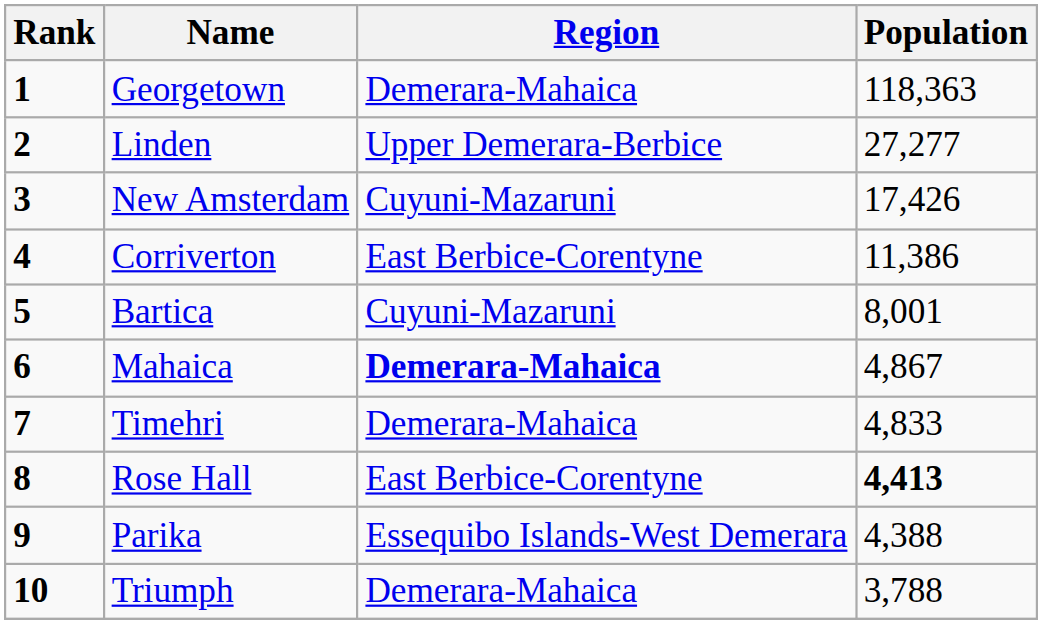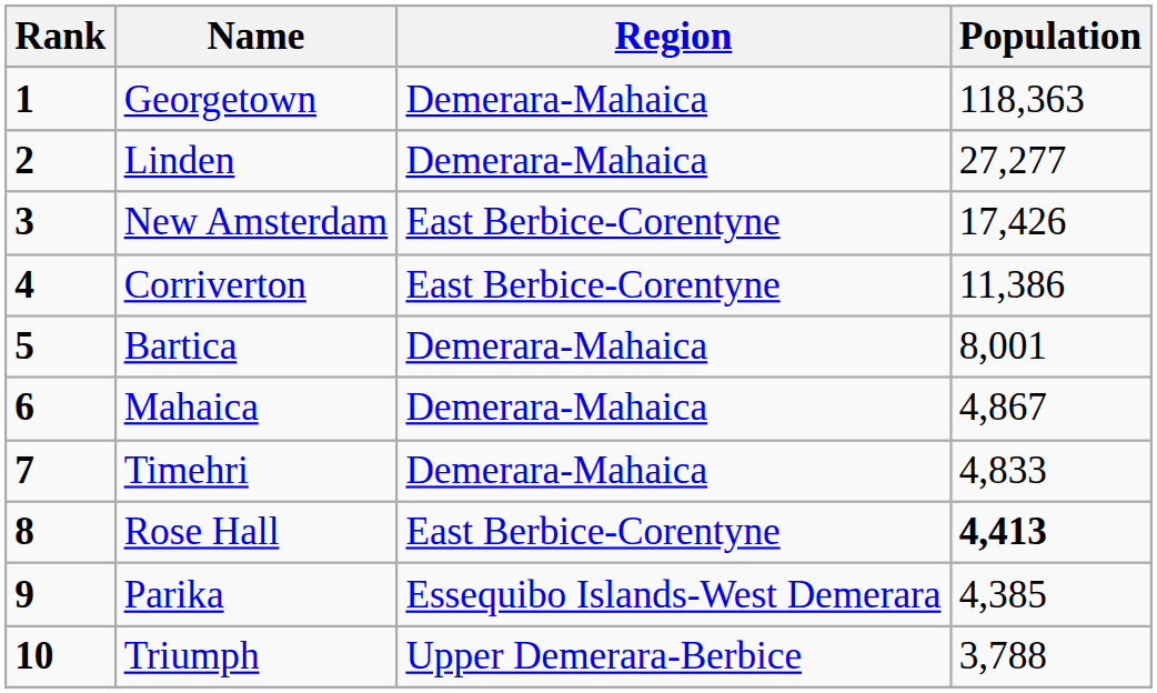 <table class="wikitable sortable">
 <tr>
 <th>Rank</th>
 <th>Name</th>
 <th><a href='#'>Region</a></th>
 <th>Population</th>
 </tr>
 <tr>
 <td><strong>1</strong></td>
 <td><a href='#'>Georgetown</a></td>
 <td><a href='#'>Demerara-Mahaica</a></td>
 <td>118,363</td>
 </tr>
 <tr>
 <td><strong>2</strong></td>
 <td><a href='#'>Linden</a></td>
-<td><a href='#'>Upper Demerara-Berbice</a></td>
+<td><a href='#'>Demerara-Mahaica</a></td>
 <td>27,277</td>
 </tr>
 <tr>
 <td><strong>3</strong></td>
 <td><a href='#'>New Amsterdam</a></td>
-<td><a href='#'>Cuyuni-Mazaruni</a></td>
+<td><a href='#'>East Berbice-Corentyne</a></td>
 <td>17,426</td>
 </tr>
 <tr>
 <td><strong>4</strong></td>
 <td><a href='#'>Corriverton</a></td>
 <td><a href='#'>East Berbice-Corentyne</a></td>
 <td>11,386</td>
 </tr>
 <tr>
 <td><strong>5</strong></td>
 <td><a href='#'>Bartica</a></td>
-<td><a href='#'>Cuyuni-Mazaruni</a></td>
+<td><a href='#'>Demerara-Mahaica</a></td>
 <td>8,001</td>
 </tr>
 <tr>
 <td><strong>6</strong></td>
 <td><a href='#'>Mahaica</a></td>
-<td><strong><a href='#'>Demerara-Mahaica</a></strong></td>
+<td><a href='#'>Demerara-Mahaica</a></td>
 <td>4,867</td>
 </tr>
 <tr>
 <td><strong>7</strong></td>
 <td><a href='#'>Timehri</a></td>
 <td><a href='#'>Demerara-Mahaica</a></td>
 <td>4,833</td>
 </tr>
 <tr>
 <td><strong>8</strong></td>
 <td><a href='#'>Rose Hall</a></td>
 <td><a href='#'>East Berbice-Corentyne</a></td>
 <td><strong>4,413</strong></td>
 </tr>
 <tr>
 <td><strong>9</strong></td>
 <td><a href='#'>Parika</a></td>
 <td><a href='#'>Essequibo Islands-West Demerara</a></td>
-<td>4,388</td>
+<td>4,385</td>
 </tr>
 <tr>
 <td><strong>10</strong></td>
 <td><a href='#'>Triumph</a></td>
-<td><a href='#'>Demerara-Mahaica</a></td>
+<td><a href='#'>Upper Demerara-Berbice</a></td>
 <td>3,788</td>
 </tr>
 <tr>
 </tr>
 </table>
